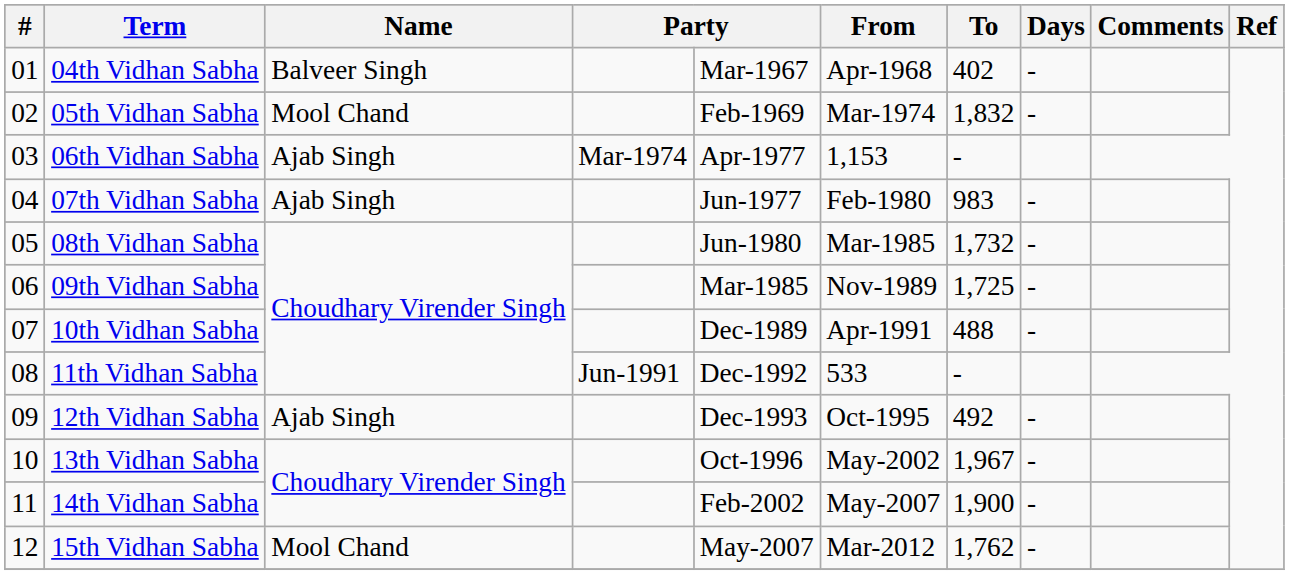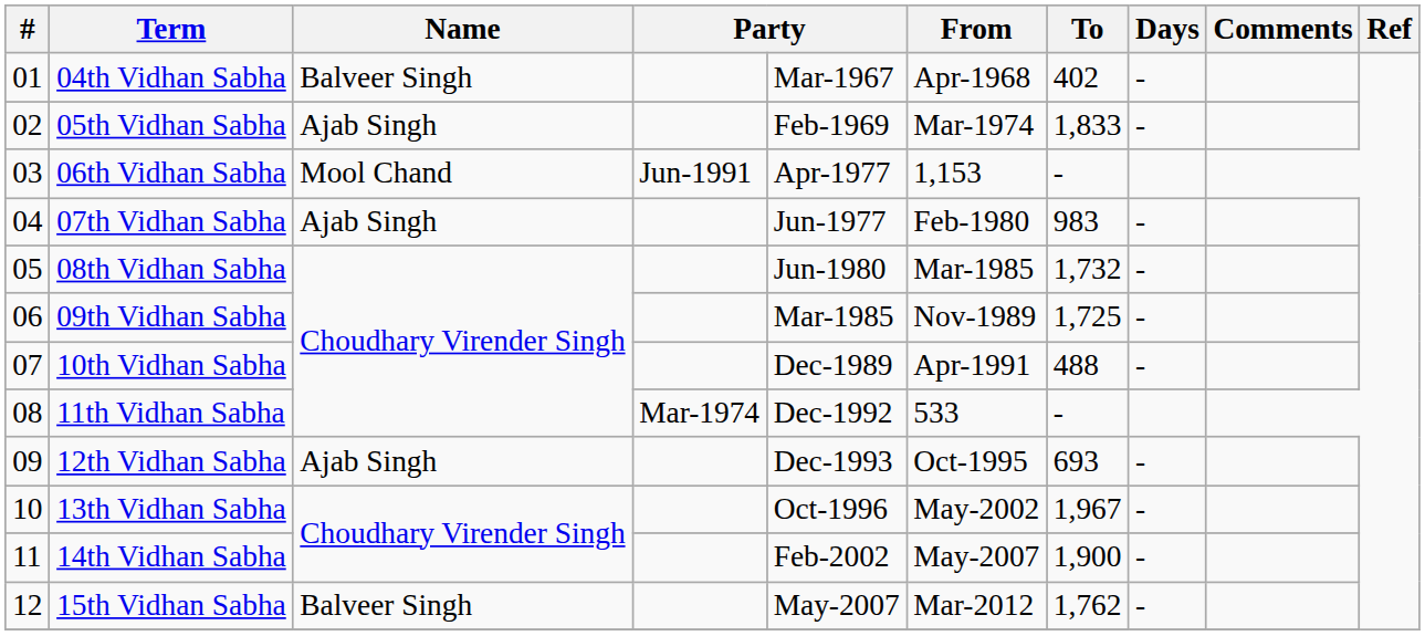 <table class="wikitable sortable">
 <tr>
 <th>#</th>
 <th><a href='#'>Term</a></th>
 <th>Name</th>
 <th colspan=2>Party</th>
 <th>From</th>
 <th>To</th>
 <th>Days</th>
 <th>Comments</th>
 <th>Ref</th>
 </tr>
 <tr>
 <td>01</td>
 <td><a href='#'>04th Vidhan Sabha</a></td>
 <td>Balveer Singh</td>
 <td></td>
 <td>Mar-1967</td>
 <td>Apr-1968</td>
 <td>402</td>
 <td>-</td>
 <td></td>
 </tr>
 <tr>
 <td>02</td>
 <td><a href='#'>05th Vidhan Sabha</a></td>
-<td>Mool Chand</td>
+<td>Ajab Singh</td>
 <td></td>
 <td>Feb-1969</td>
 <td>Mar-1974</td>
-<td>1,832</td>
+<td>1,833</td>
 <td>-</td>
 <td></td>
 </tr>
 <tr>
 <td>03</td>
 <td><a href='#'>06th Vidhan Sabha</a></td>
-<td>Ajab Singh</td>
-<td>Mar-1974</td>
+<td>Mool Chand</td>
+<td>Jun-1991</td>
 <td>Apr-1977</td>
 <td>1,153</td>
 <td>-</td>
 <td></td>
 </tr>
 <tr>
 <td>04</td>
 <td><a href='#'>07th Vidhan Sabha</a></td>
 <td>Ajab Singh</td>
 <td></td>
 <td>Jun-1977</td>
 <td>Feb-1980</td>
 <td>983</td>
 <td>-</td>
 <td></td>
 </tr>
 <tr>
 <td>05</td>
 <td><a href='#'>08th Vidhan Sabha</a></td>
 <td rowspan="4"><a href='#'>Choudhary Virender Singh</a></td>
 <td></td>
 <td>Jun-1980</td>
 <td>Mar-1985</td>
 <td>1,732</td>
 <td>-</td>
 <td></td>
 </tr>
 <tr>
 <td>06</td>
 <td><a href='#'>09th Vidhan Sabha</a></td>
 <td></td>
 <td>Mar-1985</td>
 <td>Nov-1989</td>
 <td>1,725</td>
 <td>-</td>
 <td></td>
 </tr>
 <tr>
 <td>07</td>
 <td><a href='#'>10th Vidhan Sabha</a></td>
 <td></td>
 <td>Dec-1989</td>
 <td>Apr-1991</td>
 <td>488</td>
 <td>-</td>
 <td></td>
 </tr>
 <tr>
 <td>08</td>
 <td><a href='#'>11th Vidhan Sabha</a></td>
-<td>Jun-1991</td>
+<td>Mar-1974</td>
 <td>Dec-1992</td>
 <td>533</td>
 <td>-</td>
 <td></td>
 </tr>
 <tr>
 <td>09</td>
 <td><a href='#'>12th Vidhan Sabha</a></td>
 <td>Ajab Singh</td>
 <td></td>
 <td>Dec-1993</td>
 <td>Oct-1995</td>
-<td>492</td>
+<td>693</td>
 <td>-</td>
 <td></td>
 </tr>
 <tr>
 <td>10</td>
 <td><a href='#'>13th Vidhan Sabha</a></td>
 <td rowspan="2"><a href='#'>Choudhary Virender Singh</a></td>
 <td></td>
 <td>Oct-1996</td>
 <td>May-2002</td>
 <td>1,967</td>
 <td>-</td>
 <td></td>
 </tr>
 <tr>
 <td>11</td>
 <td><a href='#'>14th Vidhan Sabha</a></td>
 <td></td>
 <td>Feb-2002</td>
 <td>May-2007</td>
 <td>1,900</td>
 <td>-</td>
 <td></td>
 </tr>
 <tr>
 <td>12</td>
 <td><a href='#'>15th Vidhan Sabha</a></td>
-<td>Mool Chand</td>
+<td>Balveer Singh</td>
 <td></td>
 <td>May-2007</td>
 <td>Mar-2012</td>
 <td>1,762</td>
 <td>-</td>
 <td></td>
 </tr>
 <tr>
 </tr>
 </table>
